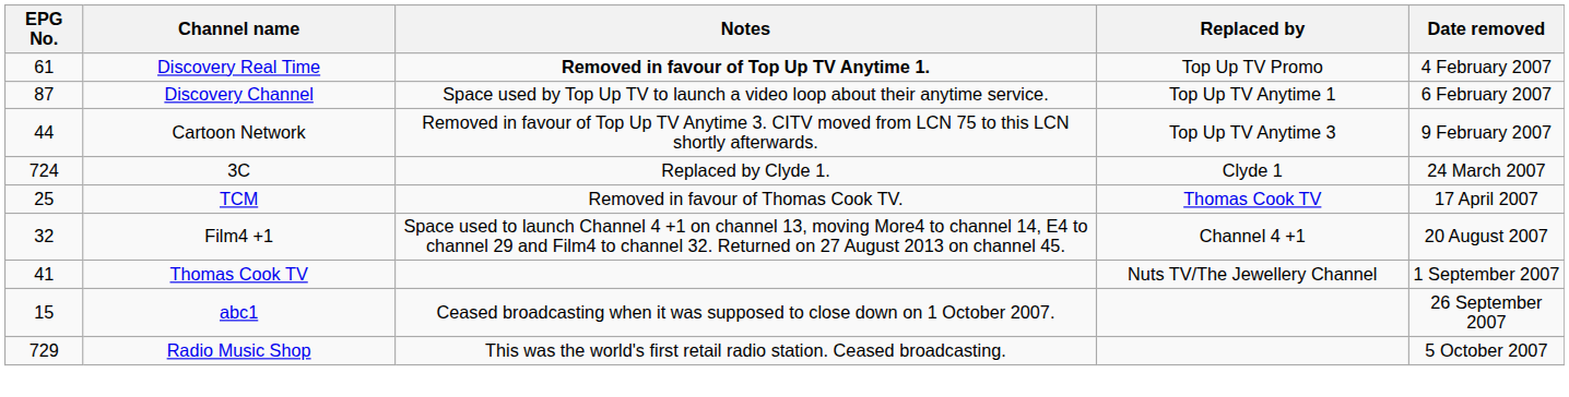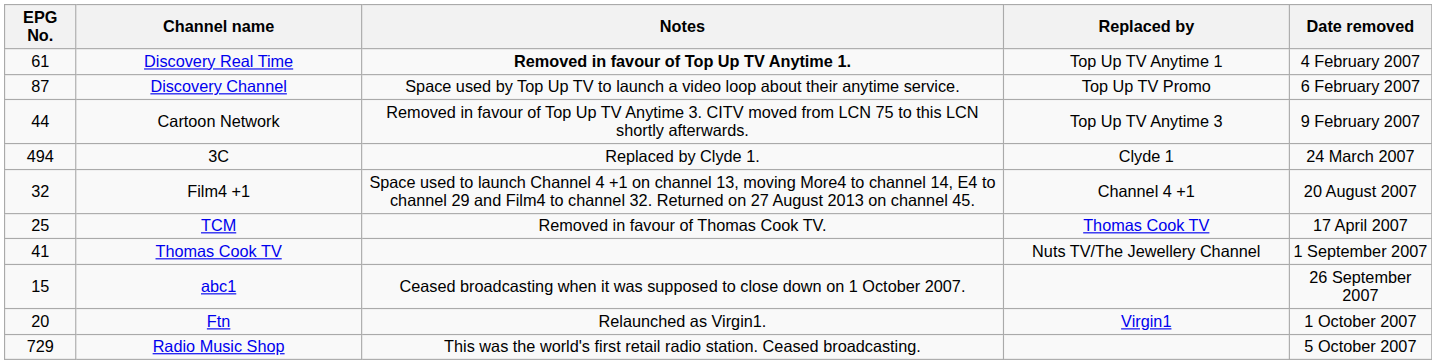 <table class="wikitable sortable" style="font-size:90%; text-align:center; width:100%;">
 <tr>
 <th style="width:5%;">EPG No.</th>
 <th style="width:20%;">Channel name</th>
 <th style="width:45%;">Notes</th>
 <th style="width:20%;">Replaced by</th>
 <th style="width:10%;">Date removed</th>
 </tr>
 <tr>
 <td>61</td>
 <td><a href='#'>Discovery Real Time</a></td>
 <td><strong>Removed in favour of Top Up TV Anytime 1.</strong></td>
-<td>Top Up TV Promo</td>
+<td>Top Up TV Anytime 1</td>
 <td>4 February 2007</td>
 </tr>
 <tr>
 <td>87</td>
 <td><a href='#'>Discovery Channel</a></td>
 <td>Space used by Top Up TV to launch a video loop about their anytime service.</td>
-<td>Top Up TV Anytime 1</td>
+<td>Top Up TV Promo</td>
 <td>6 February 2007</td>
 </tr>
 <tr>
 <td>44</td>
 <td>Cartoon Network</td>
 <td>Removed in favour of Top Up TV Anytime 3. CITV moved from LCN 75 to this LCN shortly afterwards.</td>
 <td>Top Up TV Anytime 3</td>
 <td>9 February 2007</td>
 </tr>
 <tr>
-<td>724</td>
+<td>494</td>
 <td>3C</td>
 <td>Replaced by Clyde 1.</td>
 <td>Clyde 1</td>
 <td>24 March 2007</td>
+</tr>
+<tr>
+<td>32</td>
+<td>Film4 +1</td>
+<td>Space used to launch Channel 4 +1 on channel 13, moving More4 to channel 14, E4 to channel 29 and Film4 to channel 32. Returned on 27 August 2013 on channel 45.</td>
+<td>Channel 4 +1</td>
+<td>20 August 2007</td>
 </tr>
 <tr>
 <td>25</td>
 <td><a href='#'>TCM</a></td>
 <td>Removed in favour of Thomas Cook TV.</td>
 <td><a href='#'>Thomas Cook TV</a></td>
 <td>17 April 2007</td>
-</tr>
-<tr>
-<td>32</td>
-<td>Film4 +1</td>
-<td>Space used to launch Channel 4 +1 on channel 13, moving More4 to channel 14, E4 to channel 29 and Film4 to channel 32. Returned on 27 August 2013 on channel 45.</td>
-<td>Channel 4 +1</td>
-<td>20 August 2007</td>
 </tr>
 <tr>
 <td>41</td>
 <td><a href='#'>Thomas Cook TV</a></td>
 <td></td>
 <td>Nuts TV/The Jewellery Channel</td>
 <td>1 September 2007</td>
 </tr>
 <tr>
 <td>15</td>
 <td><a href='#'>abc1</a></td>
 <td>Ceased broadcasting when it was supposed to close down on 1 October 2007.</td>
 <td></td>
 <td>26 September 2007</td>
 </tr>
 <tr>
+<td>20</td>
+<td><a href='#'>Ftn</a></td>
+<td>Relaunched as Virgin1.</td>
+<td><a href='#'>Virgin1</a></td>
+<td>1 October 2007</td>
+</tr>
+<tr>
 <td>729</td>
 <td><a href='#'>Radio Music Shop</a></td>
 <td>This was the world's first retail radio station. Ceased broadcasting.</td>
 <td></td>
 <td>5 October 2007</td>
 </tr>
 </table>
